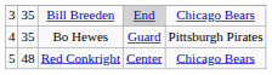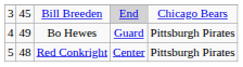 <table class="wikitable" style="text-align:center;">
 <tr>
 </tr>
 <tr>
 <td>3</td>
-<td>35</td>
+<td>45</td>
 <td><a href='#'>Bill Breeden</a></td>
 <td style="background: lightgrey;"><a href='#'>End</a></td>
 <td><a href='#'>Chicago Bears</a></td>
 </tr>
 <tr>
 <td>4</td>
-<td>35</td>
+<td>49</td>
 <td>Bo Hewes</td>
 <td><a href='#'>Guard</a></td>
 <td>Pittsburgh Pirates</td>
 </tr>
 <tr>
 <td>5</td>
 <td>48</td>
 <td><a href='#'>Red Conkright</a></td>
 <td><a href='#'>Center</a></td>
-<td><a href='#'>Chicago Bears</a></td>
+<td>Pittsburgh Pirates</td>
 </tr>
 </table>
